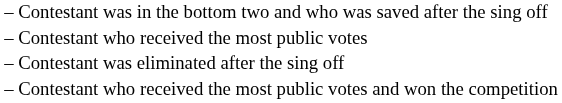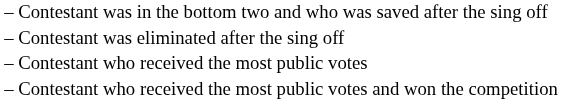 <table>
 <tr>
 <td> –</td>
 <td>Contestant was in the bottom two and who was saved after the sing off</td>
 </tr>
 <tr>
 <td> –</td>
-<td>Contestant who received the most public votes</td>
+<td>Contestant was eliminated after the sing off</td>
 </tr>
 <tr>
 <td> –</td>
-<td>Contestant was eliminated after the sing off</td>
+<td>Contestant who received the most public votes</td>
 </tr>
 <tr>
 <td> –</td>
 <td>Contestant who received the most public votes and won the competition</td>
 </tr>
 </table>
